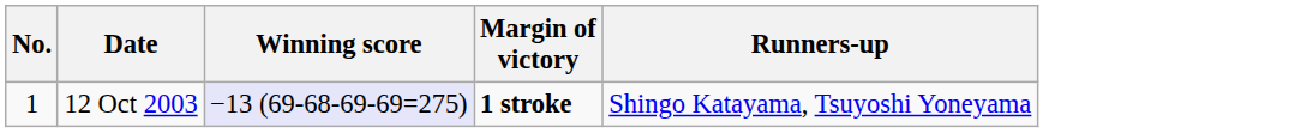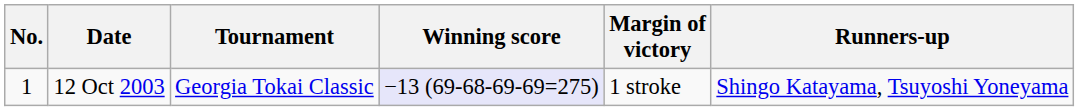 <table class="wikitable" style="font-size:95%;">
 <tr>
 <th>No.</th>
 <th>Date</th>
+<th>Tournament</th>
 <th>Winning score</th>
 <th>Margin of<br>victory</th>
 <th>Runners-up</th>
 </tr>
 <tr>
 <td align=center>1</td>
 <td align=right>12 Oct <a href='#'>2003</a></td>
+<td><a href='#'>Georgia Tokai Classic</a></td>
 <td style="background: lavender;">−13 (69-68-69-69=275)</td>
-<td><strong>1 stroke</strong></td>
+<td>1 stroke</td>
 <td> <a href='#'>Shingo Katayama</a>,  <a href='#'>Tsuyoshi Yoneyama</a></td>
 </tr>
 </table>
